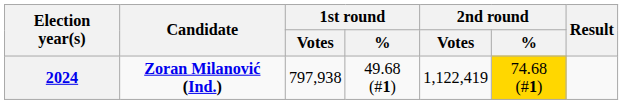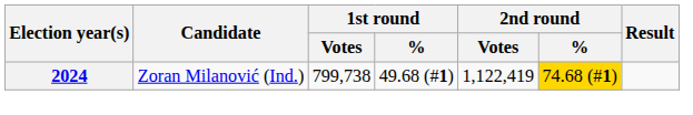 <table class=wikitable style="text-align: center;">
 <tr>
 <th rowspan=2>Election year(s)</th>
 <th rowspan=2>Candidate</th>
 <th colspan=2>1st round</th>
 <th colspan=2>2nd round</th>
 <th rowspan=2>Result</th>
 </tr>
 <tr>
 <th>Votes</th>
 <th>%</th>
 <th>Votes</th>
 <th>%</th>
 </tr>
 <tr>
 <th><a href='#'>2024</a></th>
-<td><strong><a href='#'>Zoran Milanović</a> (<a href='#'>Ind.</a>)</strong></td>
-<td>797,938</td>
+<td><a href='#'>Zoran Milanović</a> (<a href='#'>Ind.</a>)</td>
+<td>799,738</td>
 <td>49.68 (#<strong>1</strong>)</td>
 <td>1,122,419</td>
 <td style="background: gold;">74.68 (#<strong>1</strong>)</td>
 <td></td>
 </tr>
 </table>
